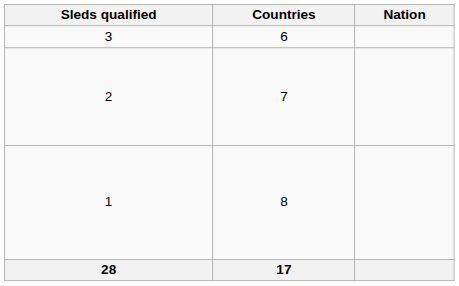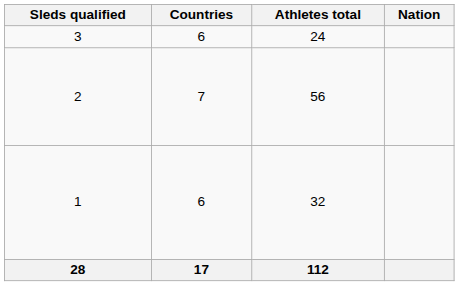 <table class="wikitable" width=530>
 <tr>
 <th>Sleds qualified</th>
 <th>Countries</th>
+<th>Athletes total</th>
 <th>Nation</th>
 </tr>
 <tr>
 <td align=center>3</td>
 <td align=center>6</td>
+<td align=center>24</td>
 <td><br></td>
 </tr>
 <tr>
 <td align=center>2</td>
 <td align=center>7</td>
+<td align=center>56</td>
 <td><br><br><br><br><br><br></td>
 </tr>
 <tr>
 <td align=center>1</td>
-<td align=center>8</td>
+<td align=center>6</td>
+<td align=center>32</td>
 <td><br><br><br><br><br><br><br></td>
 </tr>
 <tr>
 <th>28</th>
 <th>17</th>
+<th>112</th>
 <th></th>
 </tr>
 </table>
